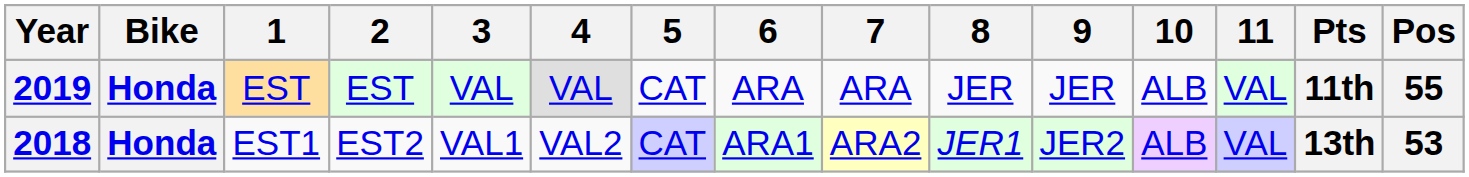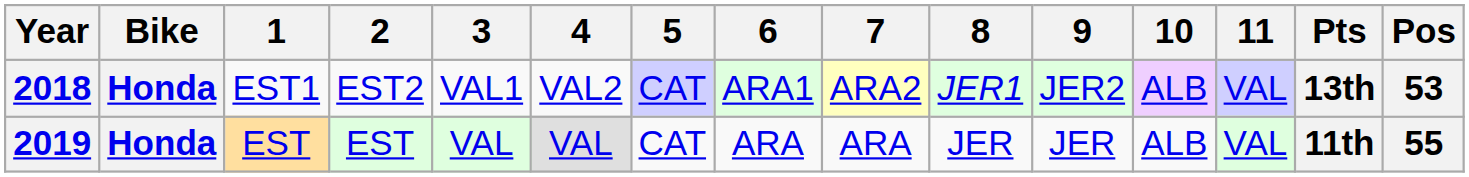 <table class="wikitable" style="text-align:center;">
 <tr>
 <th>Year</th>
 <th>Bike</th>
 <th>1</th>
 <th>2</th>
 <th>3</th>
 <th>4</th>
 <th>5</th>
 <th>6</th>
 <th>7</th>
 <th>8</th>
 <th>9</th>
 <th>10</th>
 <th>11</th>
 <th>Pts</th>
 <th>Pos</th>
 </tr>
 <tr>
+<th><a href='#'>2018</a></th>
+<th><a href='#'>Honda</a></th>
+<td><a href='#'>EST1</a></td>
+<td><a href='#'>EST2</a></td>
+<td><a href='#'>VAL1</a></td>
+<td><a href='#'>VAL2</a></td>
+<td style="background:#cfcfff;"><a href='#'>CAT</a><br></td>
+<td style="background:#dfffdf;"><a href='#'>ARA1</a><br></td>
+<td style="background:#ffffbf;"><a href='#'>ARA2</a><br></td>
+<td style="background:#dfffdf;"><em><a href='#'>JER1</a></em><br></td>
+<td style="background:#dfffdf;"><a href='#'>JER2</a><br></td>
+<td style="background:#efcfff;"><a href='#'>ALB</a><br></td>
+<td style="background:#cfcfff;"><a href='#'>VAL</a><br></td>
+<th>13th</th>
+<th>53</th>
+</tr>
+<tr>
 <th><a href='#'>2019</a></th>
 <th><a href='#'>Honda</a></th>
 <td style="background:#FFDF9F;"><a href='#'>EST</a><br></td>
 <td style="background:#DFFFDF;"><a href='#'>EST</a><br></td>
 <td style="background:#DFFFDF;"><a href='#'>VAL</a><br></td>
 <td style="background:#DFDFDF;"><a href='#'>VAL</a><br></td>
 <td><a href='#'>CAT</a></td>
 <td><a href='#'>ARA</a></td>
 <td><a href='#'>ARA</a></td>
 <td><a href='#'>JER</a></td>
 <td><a href='#'>JER</a></td>
 <td><a href='#'>ALB</a></td>
 <td style="background:#DFFFDF;"><a href='#'>VAL</a><br></td>
 <th>11th</th>
 <th>55</th>
 </tr>
-<tr>
-<th><a href='#'>2018</a></th>
-<th><a href='#'>Honda</a></th>
-<td><a href='#'>EST1</a></td>
-<td><a href='#'>EST2</a></td>
-<td><a href='#'>VAL1</a></td>
-<td><a href='#'>VAL2</a></td>
-<td style="background:#cfcfff;"><a href='#'>CAT</a><br></td>
-<td style="background:#dfffdf;"><a href='#'>ARA1</a><br></td>
-<td style="background:#ffffbf;"><a href='#'>ARA2</a><br></td>
-<td style="background:#dfffdf;"><em><a href='#'>JER1</a></em><br></td>
-<td style="background:#dfffdf;"><a href='#'>JER2</a><br></td>
-<td style="background:#efcfff;"><a href='#'>ALB</a><br></td>
-<td style="background:#cfcfff;"><a href='#'>VAL</a><br></td>
-<th>13th</th>
-<th>53</th>
-</tr>
 </table>
